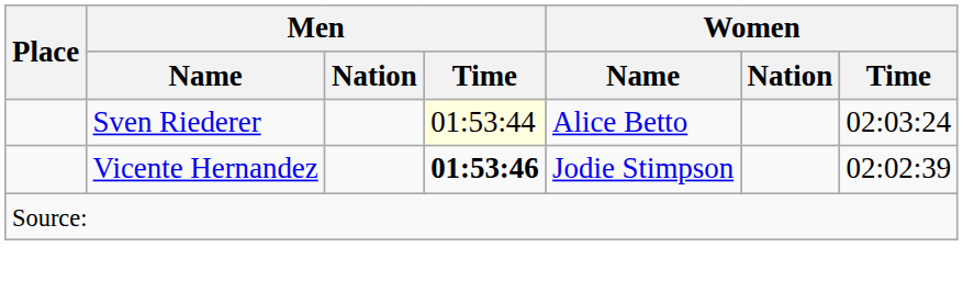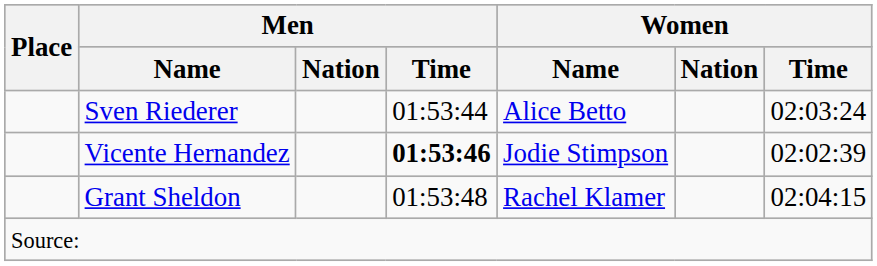 <table class="wikitable">
 <tr>
 <th rowspan="2">Place</th>
 <th colspan="3">Men</th>
 <th colspan="3">Women</th>
 </tr>
 <tr>
 <th>Name</th>
 <th>Nation</th>
 <th>Time</th>
 <th>Name</th>
 <th>Nation</th>
 <th>Time</th>
 </tr>
 <tr>
 <td align="center"></td>
 <td><a href='#'>Sven Riederer</a></td>
 <td></td>
-<td style="background: lightyellow;">01:53:44</td>
+<td>01:53:44</td>
 <td><a href='#'>Alice Betto</a></td>
 <td></td>
 <td>02:03:24</td>
 </tr>
 <tr>
 <td align="center"></td>
 <td><a href='#'>Vicente Hernandez</a></td>
 <td></td>
 <td><strong>01:53:46</strong></td>
 <td><a href='#'>Jodie Stimpson</a></td>
 <td></td>
 <td>02:02:39</td>
 </tr>
 <tr>
+<td align="center"></td>
+<td><a href='#'>Grant Sheldon</a></td>
+<td></td>
+<td>01:53:48</td>
+<td><a href='#'>Rachel Klamer</a></td>
+<td></td>
+<td>02:04:15</td>
+</tr>
+<tr>
 <td colspan="7"><small>Source:</small></td>
 </tr>
 </table>
